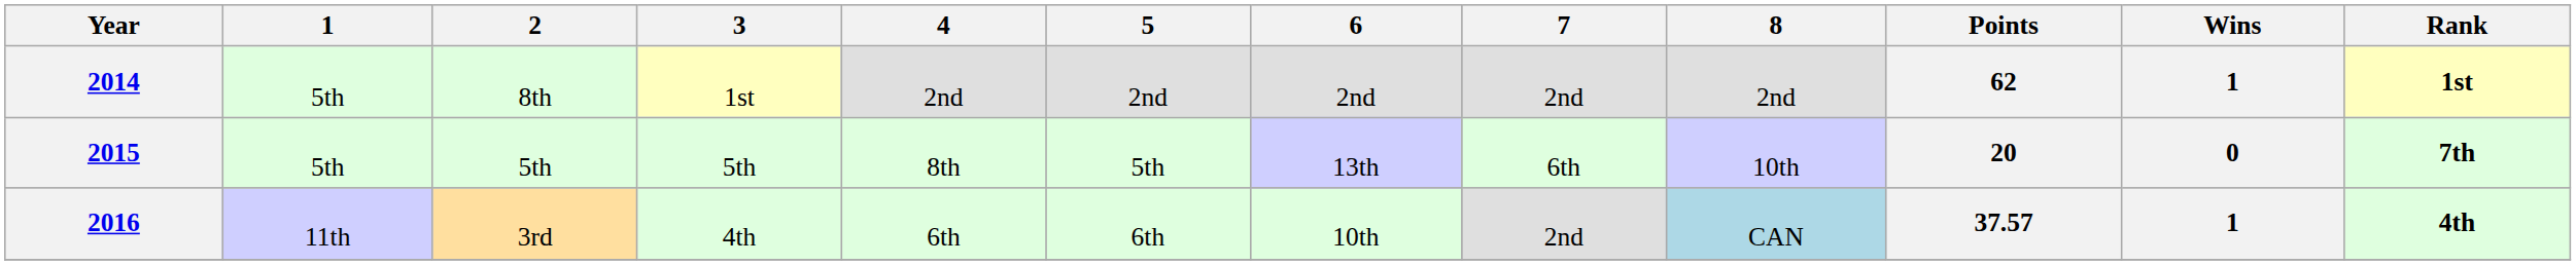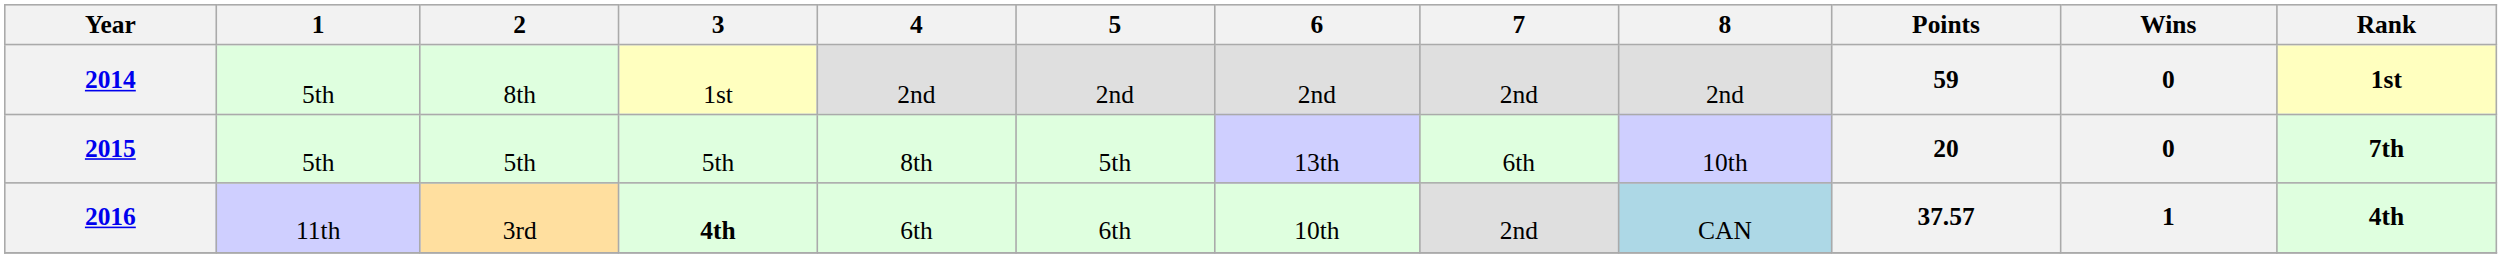 <table class="wikitable">
 <tr>
 <th width="2%">Year</th>
 <th width="2%">1</th>
 <th width="2%">2</th>
 <th width="2%">3</th>
 <th width="2%">4</th>
 <th width="2%">5</th>
 <th width="2%">6</th>
 <th width="2%">7</th>
 <th width="2%">8</th>
 <th width="2%">Points</th>
 <th width="2%">Wins</th>
 <th width="2%">Rank</th>
 </tr>
 <tr align=center>
 <th><a href='#'>2014</a></th>
 <td style="background:#dfffdf;"><br>5th</td>
 <td style="background:#dfffdf;"><br>8th</td>
 <td style="background:#ffffbf;"><br>1st</td>
 <td style="background:#dfdfdf;"><br>2nd</td>
 <td style="background:#dfdfdf;"><br>2nd</td>
 <td style="background:#dfdfdf;"><br>2nd</td>
 <td style="background:#dfdfdf;"><br>2nd</td>
 <td style="background:#dfdfdf;"><br>2nd</td>
-<th>62</th>
-<th>1</th>
+<th>59</th>
+<th>0</th>
 <td style="background:#ffffbf;"><strong>1st</strong></td>
 </tr>
 <tr align=center>
 <th><a href='#'>2015</a></th>
 <td style="background:#dfffdf;"><br>5th</td>
 <td style="background:#dfffdf;"><br>5th</td>
 <td style="background:#dfffdf;"><br>5th</td>
 <td style="background:#dfffdf;"><br>8th</td>
 <td style="background:#dfffdf;"><br>5th</td>
 <td style="background:#cfcfff;"><br>13th</td>
 <td style="background:#dfffdf;"><br>6th</td>
 <td style="background:#cfcfff;"><br>10th</td>
 <th>20</th>
 <th>0</th>
 <th style="background:#dfffdf;">7th</th>
 </tr>
 <tr align=center>
 <th><a href='#'>2016</a></th>
 <td style="background:#cfcfff;"><br>11th</td>
 <td style="background:#ffdf9f;"><br>3rd</td>
-<td style="background:#dfffdf;"><br>4th</td>
+<td style="background:#dfffdf;"><strong><br>4th</strong></td>
 <td style="background:#dfffdf;"><br>6th</td>
 <td style="background:#dfffdf;"><br>6th</td>
 <td style="background:#dfffdf;"><br>10th</td>
 <td style="background:#dfdfdf;"><br>2nd</td>
 <td style="background: lightblue;"><br>CAN</td>
 <th>37.57</th>
 <th>1</th>
 <td style="background:#dfffdf;"><strong>4th</strong></td>
 </tr>
 <tr align=center>
 </tr>
 </table>
